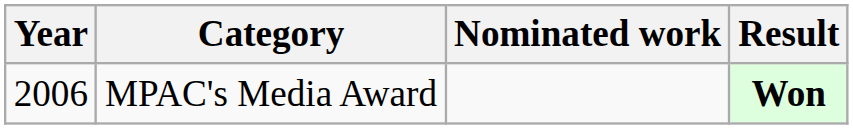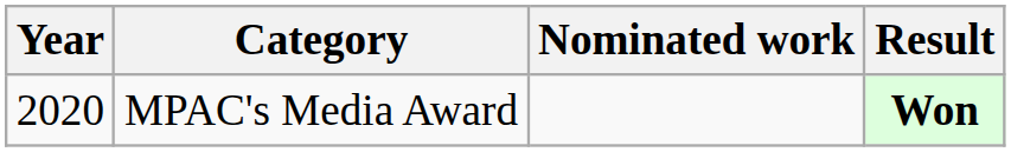 <table class="wikitable">
 <tr>
 <th>Year</th>
 <th>Category</th>
 <th>Nominated work</th>
 <th>Result</th>
 </tr>
 <tr>
-<td rowspan="1">2006</td>
+<td rowspan="1">2020</td>
 <td>MPAC's Media Award</td>
 <td></td>
 <td style="background: #ddffdd" align="center" class="table-yes2"><strong>Won</strong></td>
 </tr>
 </table>
